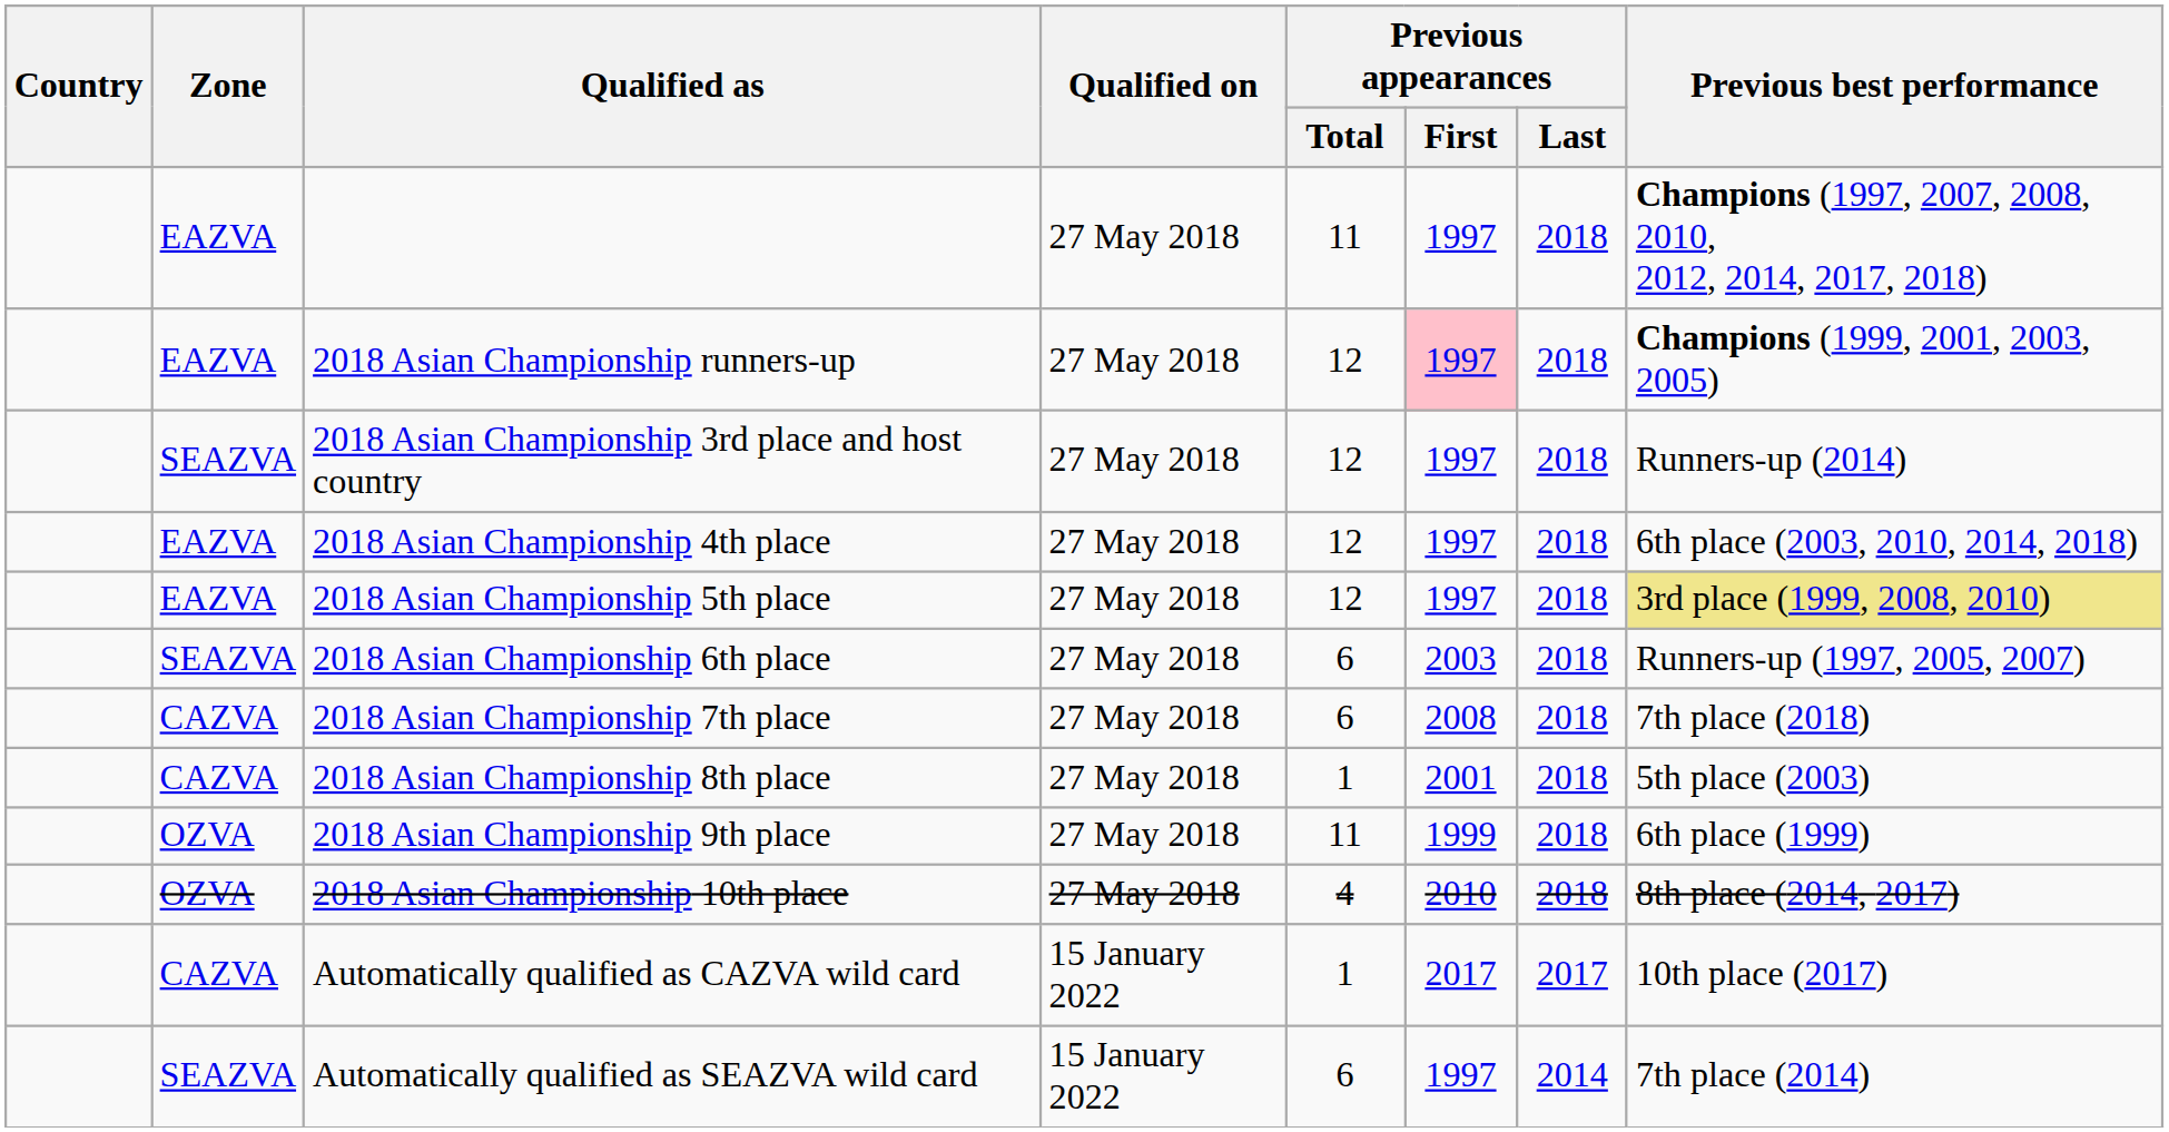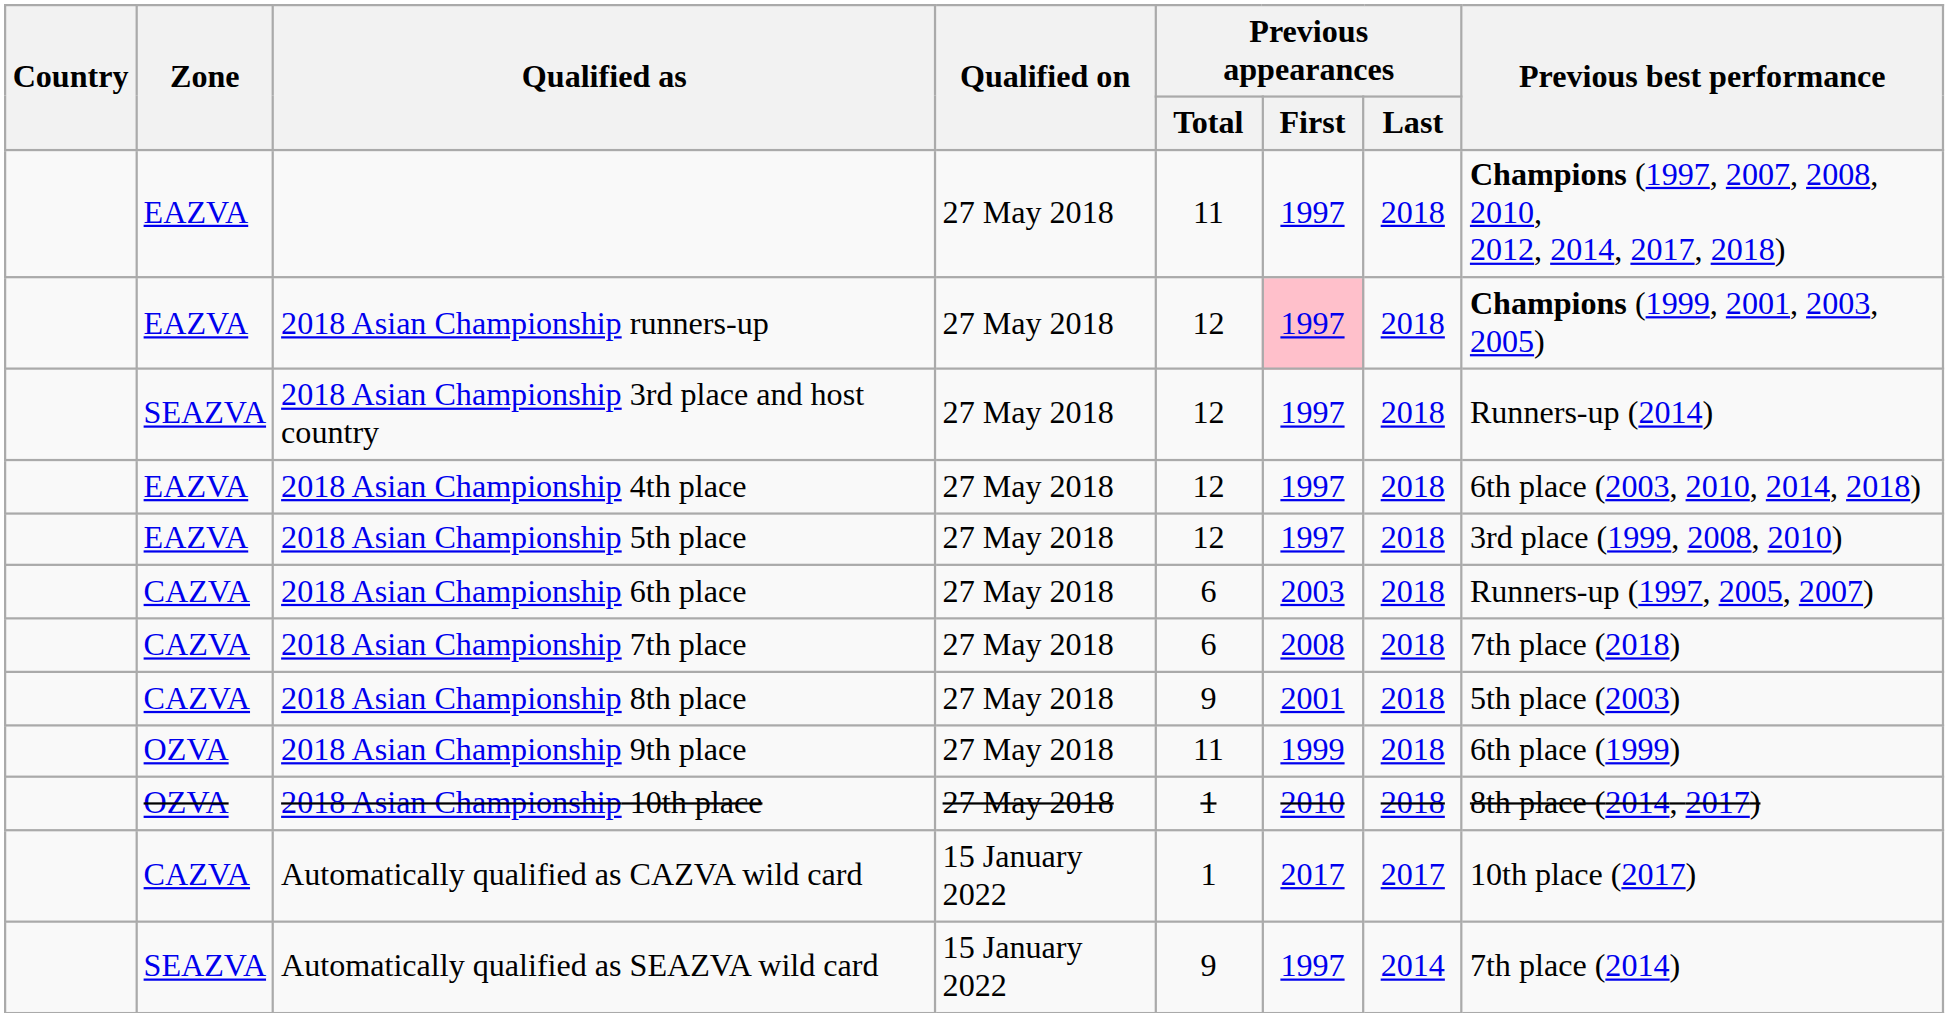 <table class="wikitable sortable" style="font-size:90%">
 <tr>
 <th rowspan=2>Country</th>
 <th rowspan=2>Zone</th>
 <th rowspan=2>Qualified as</th>
 <th rowspan=2>Qualified on</th>
 <th colspan=3>Previous appearances</th>
 <th rowspan=2>Previous best performance</th>
 </tr>
 <tr>
 <th>Total</th>
 <th>First</th>
 <th>Last</th>
 </tr>
 <tr>
 <td></td>
 <td><a href='#'>EAZVA</a></td>
 <td></td>
 <td>27 May 2018</td>
 <td style="text-align:center">11</td>
 <td style="text-align:center"><a href='#'>1997</a></td>
 <td style="text-align:center"><a href='#'>2018</a></td>
 <td><strong>Champions</strong> (<a href='#'>1997</a>, <a href='#'>2007</a>, <a href='#'>2008</a>, <a href='#'>2010</a>,<br><a href='#'>2012</a>, <a href='#'>2014</a>, <a href='#'>2017</a>, <a href='#'>2018</a>)</td>
 </tr>
 <tr>
 <td></td>
 <td><a href='#'>EAZVA</a></td>
 <td><a href='#'>2018 Asian Championship</a> runners-up</td>
 <td>27 May 2018</td>
 <td style="text-align:center">12</td>
 <td style="background: pink; text-align:center"><a href='#'>1997</a></td>
 <td style="text-align:center"><a href='#'>2018</a></td>
 <td><strong>Champions</strong> (<a href='#'>1999</a>, <a href='#'>2001</a>, <a href='#'>2003</a>, <a href='#'>2005</a>)</td>
 </tr>
 <tr>
 <td></td>
 <td><a href='#'>SEAZVA</a></td>
 <td><a href='#'>2018 Asian Championship</a> 3rd place and host country</td>
 <td>27 May 2018</td>
 <td style="text-align:center">12</td>
 <td style="text-align:center"><a href='#'>1997</a></td>
 <td style="text-align:center"><a href='#'>2018</a></td>
 <td>Runners-up (<a href='#'>2014</a>)</td>
 </tr>
 <tr>
 <td></td>
 <td><a href='#'>EAZVA</a></td>
 <td><a href='#'>2018 Asian Championship</a> 4th place</td>
 <td>27 May 2018</td>
 <td style="text-align:center">12</td>
 <td style="text-align:center"><a href='#'>1997</a></td>
 <td style="text-align:center"><a href='#'>2018</a></td>
 <td>6th place (<a href='#'>2003</a>, <a href='#'>2010</a>, <a href='#'>2014</a>, <a href='#'>2018</a>)</td>
 </tr>
 <tr>
 <td></td>
 <td><a href='#'>EAZVA</a></td>
 <td><a href='#'>2018 Asian Championship</a> 5th place</td>
 <td>27 May 2018</td>
 <td style="text-align:center">12</td>
 <td style="text-align:center"><a href='#'>1997</a></td>
 <td style="text-align:center"><a href='#'>2018</a></td>
-<td style="background: khaki;">3rd place (<a href='#'>1999</a>, <a href='#'>2008</a>, <a href='#'>2010</a>)</td>
+<td>3rd place (<a href='#'>1999</a>, <a href='#'>2008</a>, <a href='#'>2010</a>)</td>
 </tr>
 <tr>
 <td></td>
-<td><a href='#'>SEAZVA</a></td>
+<td><a href='#'>CAZVA</a></td>
 <td><a href='#'>2018 Asian Championship</a> 6th place</td>
 <td>27 May 2018</td>
 <td style="text-align:center">6</td>
 <td style="text-align:center"><a href='#'>2003</a></td>
 <td style="text-align:center"><a href='#'>2018</a></td>
 <td>Runners-up (<a href='#'>1997</a>, <a href='#'>2005</a>, <a href='#'>2007</a>)</td>
 </tr>
 <tr>
 <td></td>
 <td><a href='#'>CAZVA</a></td>
 <td><a href='#'>2018 Asian Championship</a> 7th place</td>
 <td>27 May 2018</td>
 <td style="text-align:center">6</td>
 <td style="text-align:center"><a href='#'>2008</a></td>
 <td style="text-align:center"><a href='#'>2018</a></td>
 <td>7th place (<a href='#'>2018</a>)</td>
 </tr>
 <tr>
 <td></td>
 <td><a href='#'>CAZVA</a></td>
 <td><a href='#'>2018 Asian Championship</a> 8th place</td>
 <td>27 May 2018</td>
-<td style="text-align:center">1</td>
+<td style="text-align:center">9</td>
 <td style="text-align:center"><a href='#'>2001</a></td>
 <td style="text-align:center"><a href='#'>2018</a></td>
 <td>5th place (<a href='#'>2003</a>)</td>
 </tr>
 <tr>
 <td></td>
 <td><a href='#'>OZVA</a></td>
 <td><a href='#'>2018 Asian Championship</a> 9th place</td>
 <td>27 May 2018</td>
 <td style="text-align:center">11</td>
 <td style="text-align:center"><a href='#'>1999</a></td>
 <td style="text-align:center"><a href='#'>2018</a></td>
 <td>6th place (<a href='#'>1999</a>)</td>
 </tr>
 <tr>
 <td><s></s></td>
 <td><s><a href='#'>OZVA</a></s></td>
 <td><s><a href='#'>2018 Asian Championship</a> 10th place</s></td>
 <td><s>27 May 2018</s></td>
-<td style="text-align:center"><s>4</s></td>
+<td style="text-align:center"><s>1</s></td>
 <td style="text-align:center"><s><a href='#'>2010</a></s></td>
 <td style="text-align:center"><s><a href='#'>2018</a></s></td>
 <td><s>8th place (<a href='#'>2014</a>, <a href='#'>2017</a>)</s></td>
 </tr>
 <tr>
 <td></td>
 <td><a href='#'>CAZVA</a></td>
 <td>Automatically qualified as CAZVA wild card</td>
 <td>15 January 2022</td>
 <td style="text-align:center">1</td>
 <td style="text-align:center"><a href='#'>2017</a></td>
 <td style="text-align:center"><a href='#'>2017</a></td>
 <td>10th place (<a href='#'>2017</a>)</td>
 </tr>
 <tr>
 <td></td>
 <td><a href='#'>SEAZVA</a></td>
 <td>Automatically qualified as SEAZVA wild card</td>
 <td>15 January 2022</td>
-<td style="text-align:center">6</td>
+<td style="text-align:center">9</td>
 <td style="text-align:center"><a href='#'>1997</a></td>
 <td style="text-align:center"><a href='#'>2014</a></td>
 <td>7th place (<a href='#'>2014</a>)</td>
 </tr>
 </table>
